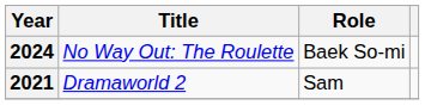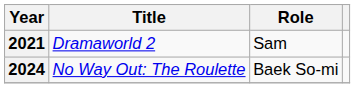 <table class="wikitable  plainrowheaders">
 <tr>
 <th scope="col">Year</th>
 <th scope="col">Title</th>
 <th scope="col">Role</th>
 <th scope="col" class="unsortable"></th>
 </tr>
 <tr>
+<th scope="row">2021</th>
+<td><em><a href='#'>Dramaworld 2</a></em></td>
+<td>Sam</td>
+<td></td>
+</tr>
+<tr>
 <th scope="row">2024</th>
 <td><em><a href='#'>No Way Out: The Roulette</a></em></td>
 <td>Baek So-mi</td>
 <td></td>
 </tr>
 <tr>
-<th scope="row">2021</th>
-<td><em><a href='#'>Dramaworld 2</a></em></td>
-<td>Sam</td>
-<td></td>
-</tr>
-<tr>
 </tr>
 </table>
